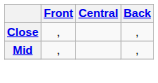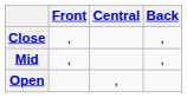 <table class="wikitable" style="text-align:center">
 <tr>
 <th></th>
 <th><a href='#'>Front</a></th>
 <th><a href='#'>Central</a></th>
 <th><a href='#'>Back</a></th>
 </tr>
 <tr>
 <th><a href='#'>Close</a></th>
 <td>, </td>
 <td></td>
 <td>, </td>
 </tr>
 <tr>
 <th><a href='#'>Mid</a></th>
 <td>, </td>
 <td></td>
 <td>, </td>
 </tr>
+<tr>
+<th><a href='#'>Open</a></th>
+<td></td>
+<td>, </td>
+<td></td>
+</tr>
 </table>
